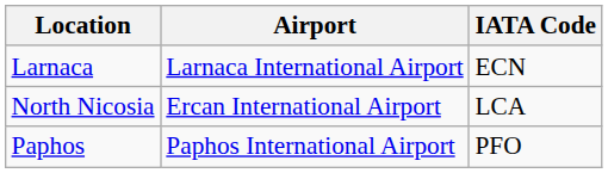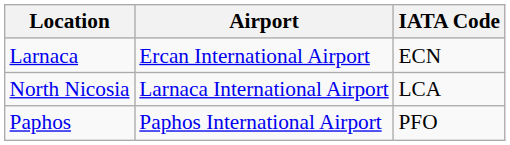 <table class="wikitable">
 <tr>
 <th>Location</th>
 <th>Airport</th>
 <th>IATA Code</th>
 </tr>
 <tr>
 <td><a href='#'>Larnaca</a></td>
-<td><a href='#'>Larnaca International Airport</a></td>
+<td><a href='#'>Ercan International Airport</a></td>
 <td>ECN</td>
 </tr>
 <tr>
 <td><a href='#'>North Nicosia</a></td>
-<td><a href='#'>Ercan International Airport</a></td>
+<td><a href='#'>Larnaca International Airport</a></td>
 <td>LCA</td>
 </tr>
 <tr>
 <td><a href='#'>Paphos</a></td>
 <td><a href='#'>Paphos International Airport</a></td>
 <td>PFO</td>
 </tr>
 </table>
